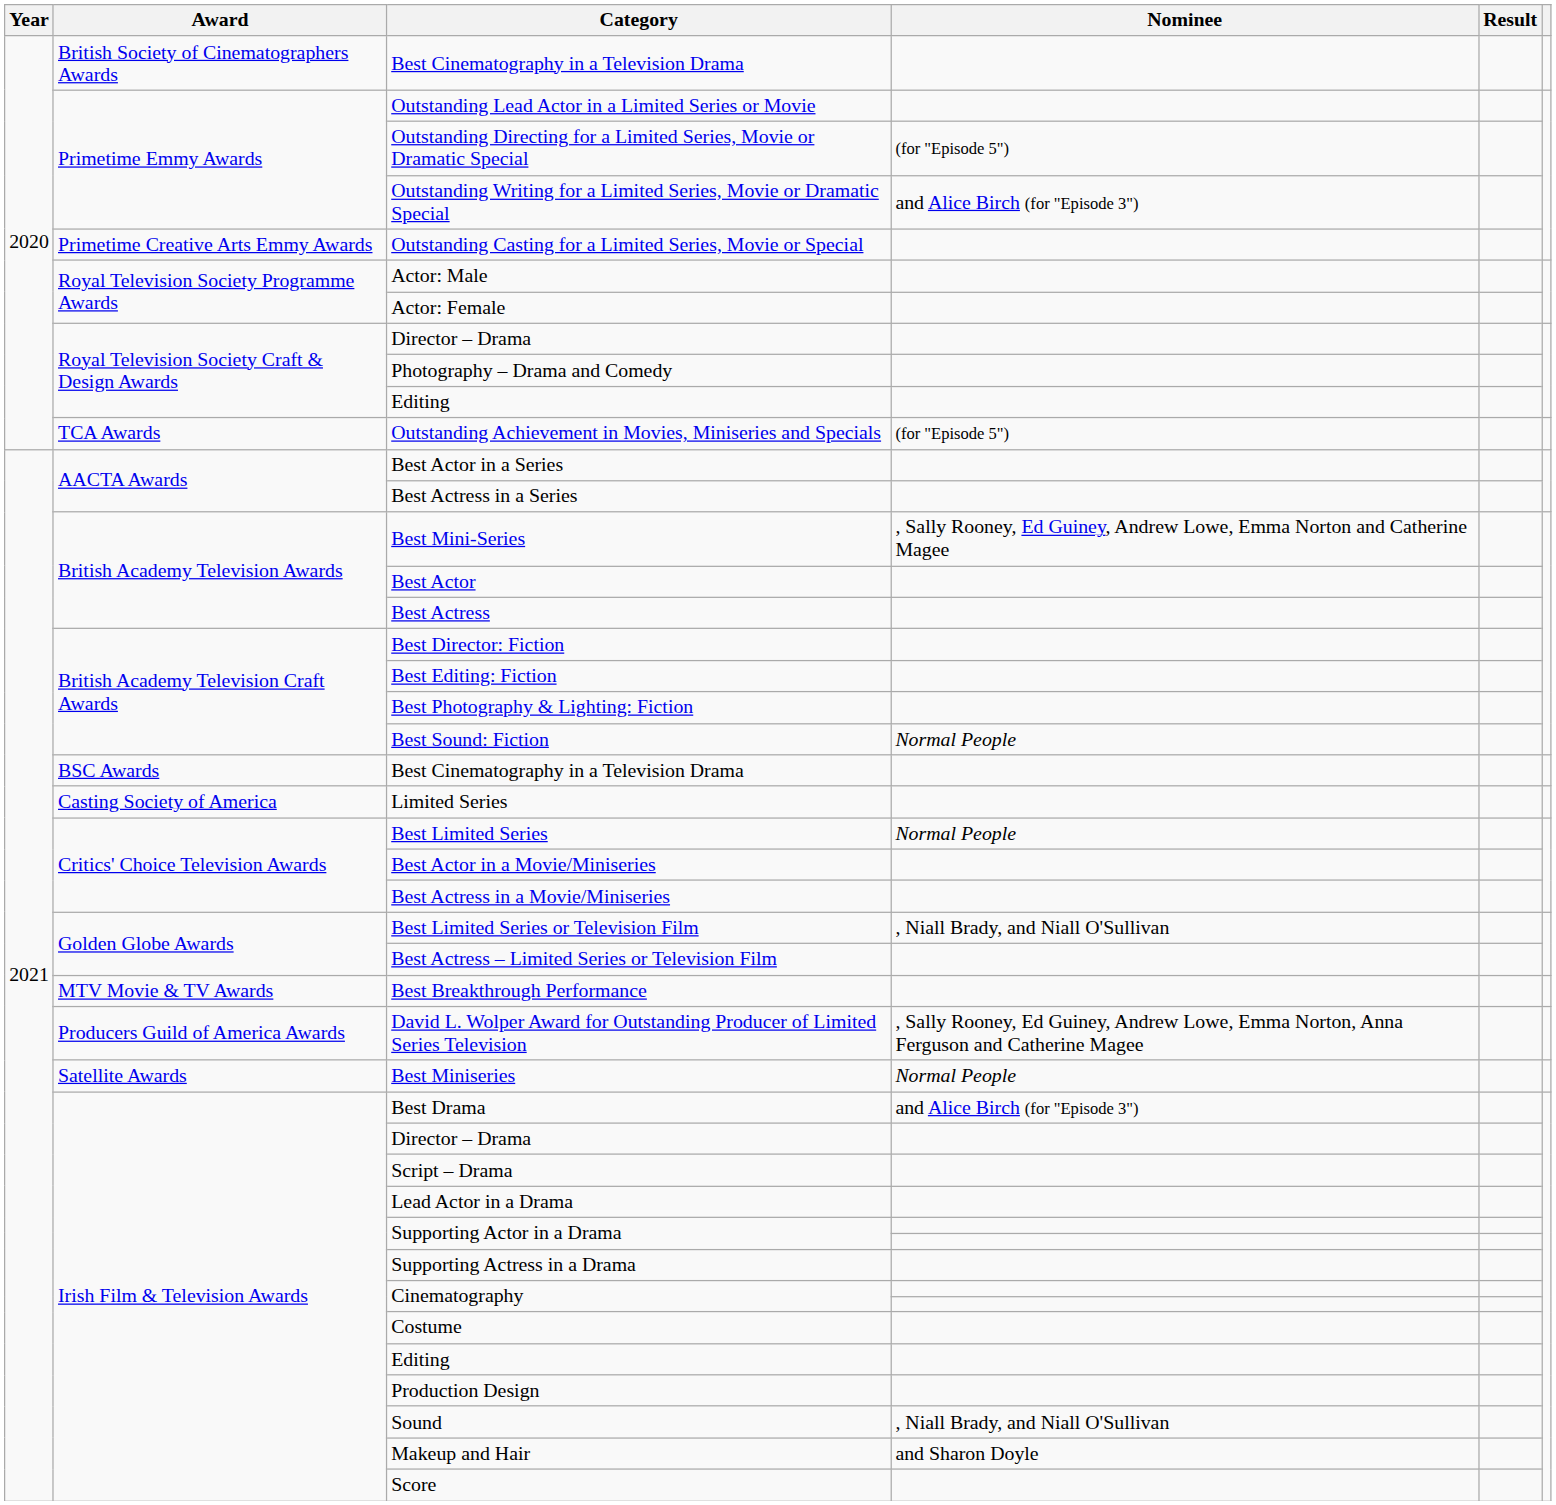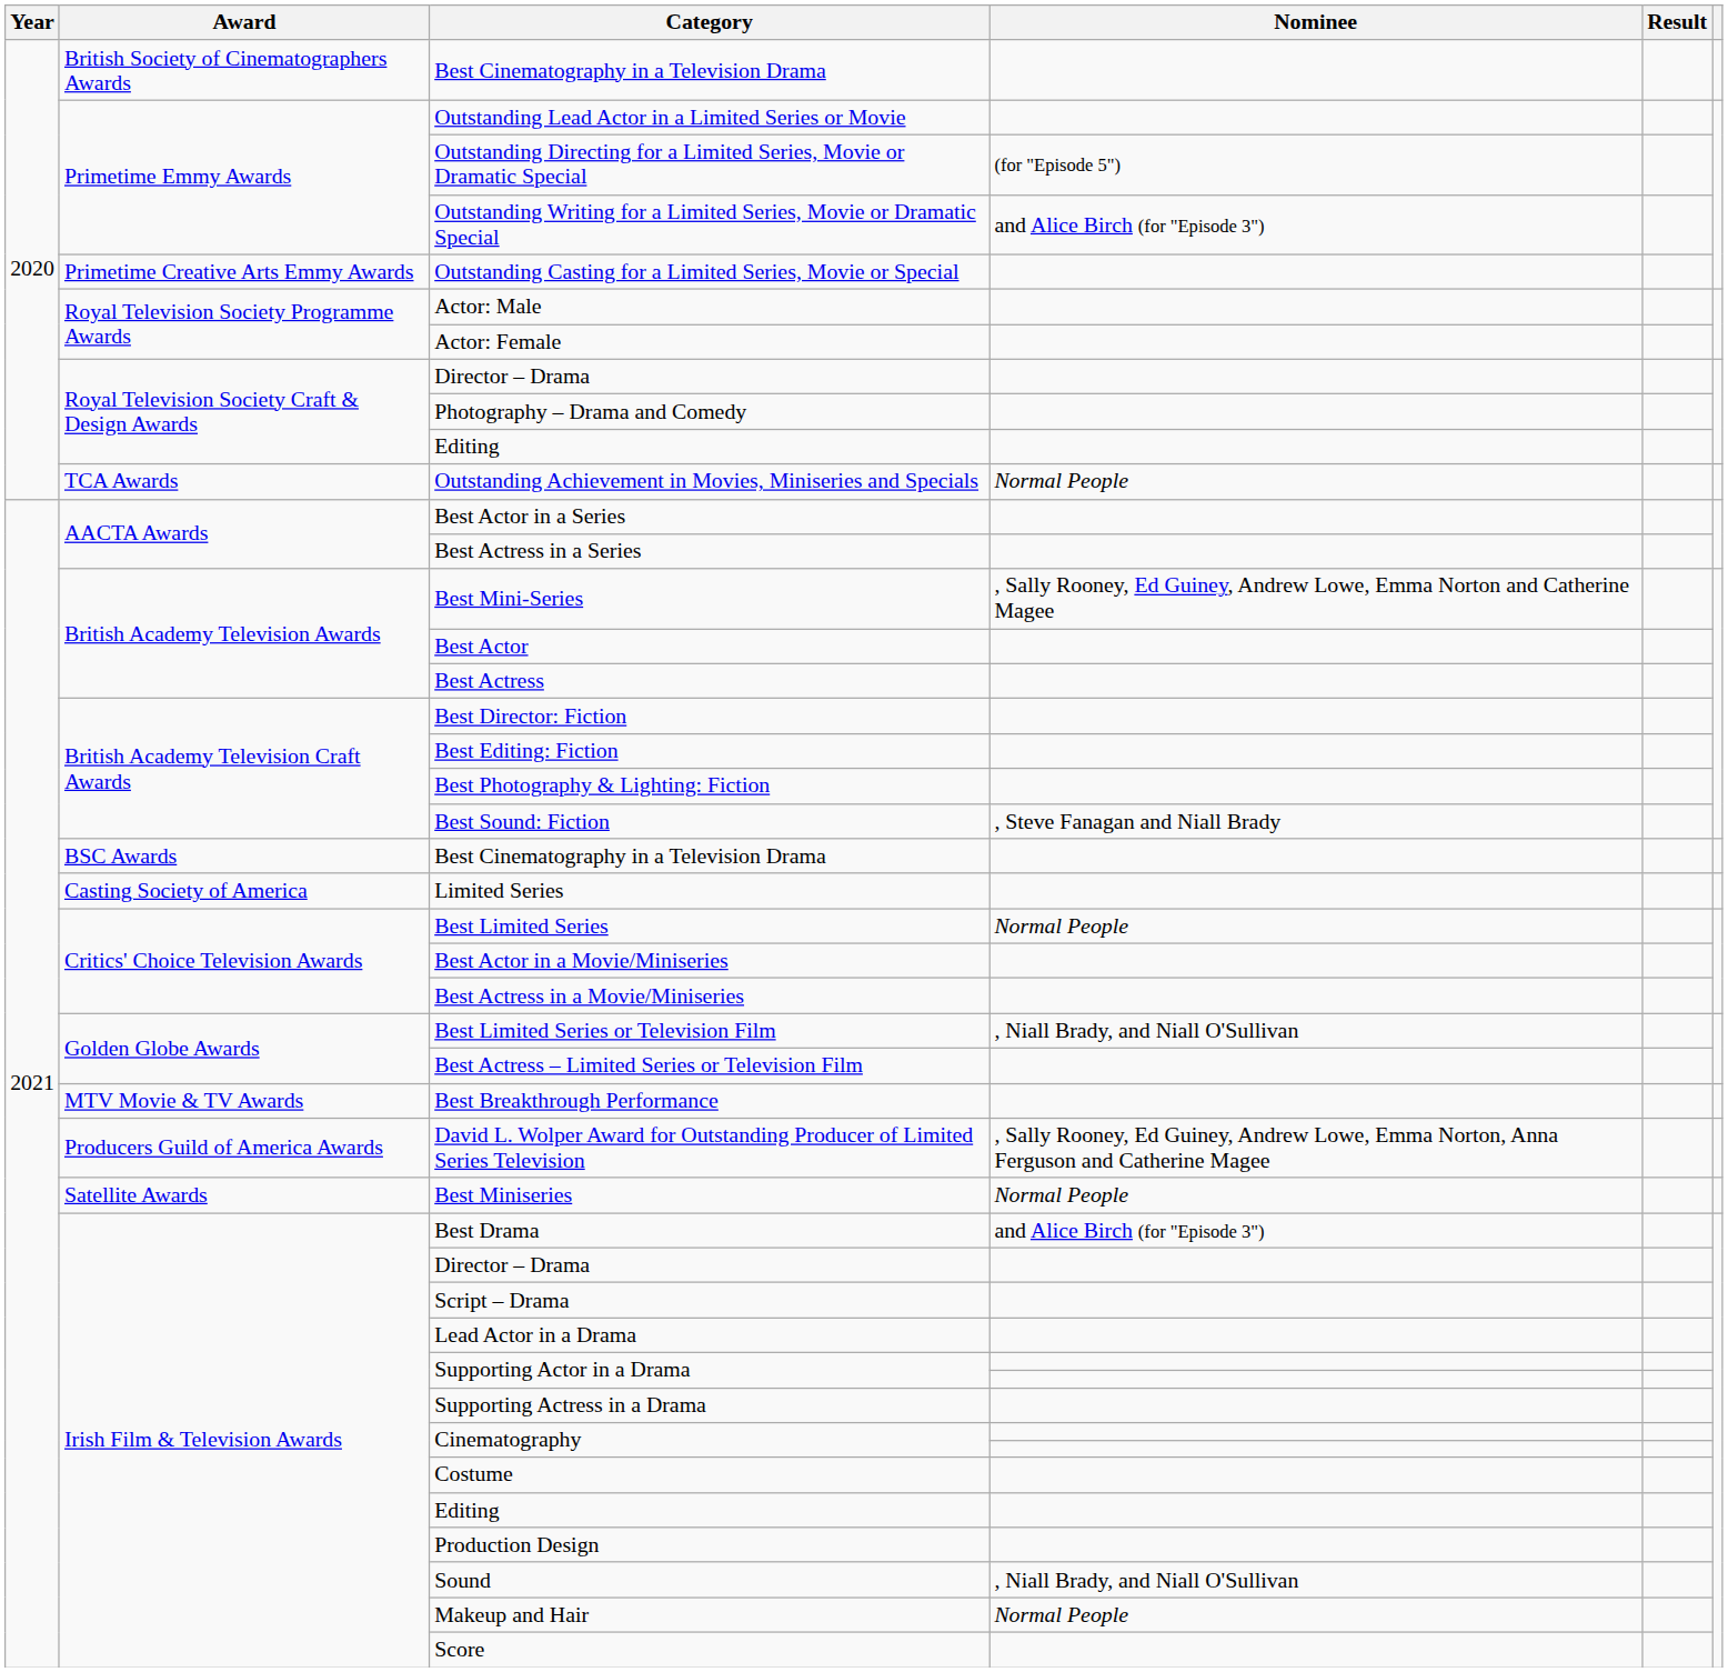 <table class="wikitable sortable">
 <tr>
 <th>Year</th>
 <th>Award</th>
 <th>Category</th>
 <th>Nominee</th>
 <th>Result</th>
 <th></th>
 </tr>
 <tr>
 <td rowspan="11" style="text-align:center;">2020</td>
 <td><a href='#'>British Society of Cinematographers Awards</a></td>
 <td><a href='#'>Best Cinematography in a Television Drama</a></td>
 <td> </td>
 <td></td>
 <td style="text-align:center;"></td>
 </tr>
 <tr>
 <td rowspan="3"><a href='#'>Primetime Emmy Awards</a></td>
 <td><a href='#'>Outstanding Lead Actor in a Limited Series or Movie</a></td>
 <td></td>
 <td></td>
 <td style="text-align:center;" rowspan="4"></td>
 </tr>
 <tr>
 <td><a href='#'>Outstanding Directing for a Limited Series, Movie or Dramatic Special</a></td>
 <td> <small>(for "Episode 5")</small></td>
 <td></td>
 </tr>
 <tr>
 <td><a href='#'>Outstanding Writing for a Limited Series, Movie or Dramatic Special</a></td>
 <td> and <a href='#'>Alice Birch</a> <small>(for "Episode 3")</small></td>
 <td></td>
 </tr>
 <tr>
 <td><a href='#'>Primetime Creative Arts Emmy Awards</a></td>
 <td><a href='#'>Outstanding Casting for a Limited Series, Movie or Special</a></td>
 <td></td>
 <td></td>
 </tr>
 <tr>
 <td rowspan="2"><a href='#'>Royal Television Society Programme Awards</a></td>
 <td>Actor: Male</td>
 <td></td>
 <td></td>
 <td style="text-align:center;" rowspan="2"></td>
 </tr>
 <tr>
 <td>Actor: Female</td>
 <td></td>
 <td></td>
 </tr>
 <tr>
 <td rowspan="3"><a href='#'>Royal Television Society Craft & Design Awards</a></td>
 <td>Director – Drama</td>
 <td></td>
 <td></td>
 <td style="text-align:center;" rowspan="3"></td>
 </tr>
 <tr>
 <td>Photography – Drama and Comedy</td>
 <td></td>
 <td></td>
 </tr>
 <tr>
 <td>Editing</td>
 <td></td>
 <td></td>
 </tr>
 <tr>
 <td><a href='#'>TCA Awards</a></td>
 <td><a href='#'>Outstanding Achievement in Movies, Miniseries and Specials</a></td>
-<td> <small>(for "Episode 5")</small></td>
+<td><em>Normal People</em></td>
 <td></td>
 <td style="text-align:center;"></td>
 </tr>
 <tr>
 <td rowspan="34" style="text-align:center;">2021</td>
 <td rowspan="2"><a href='#'>AACTA Awards</a></td>
 <td>Best Actor in a Series</td>
 <td></td>
 <td></td>
 <td style="text-align:center;" rowspan="2"></td>
 </tr>
 <tr>
 <td>Best Actress in a Series</td>
 <td></td>
 <td></td>
 </tr>
 <tr>
 <td rowspan="3"><a href='#'>British Academy Television Awards</a></td>
 <td><a href='#'>Best Mini-Series</a></td>
 <td>, Sally Rooney, <a href='#'>Ed Guiney</a>, Andrew Lowe, Emma Norton and Catherine Magee</td>
 <td></td>
 <td style="text-align:center;" rowspan="7"></td>
 </tr>
 <tr>
 <td><a href='#'>Best Actor</a></td>
 <td></td>
 <td></td>
 </tr>
 <tr>
 <td><a href='#'>Best Actress</a></td>
 <td></td>
 <td></td>
 </tr>
 <tr>
 <td rowspan="4"><a href='#'>British Academy Television Craft Awards</a></td>
 <td><a href='#'>Best Director: Fiction</a></td>
 <td></td>
 <td></td>
 </tr>
 <tr>
 <td><a href='#'>Best Editing: Fiction</a></td>
 <td></td>
 <td></td>
 </tr>
 <tr>
 <td><a href='#'>Best Photography & Lighting: Fiction</a></td>
 <td></td>
 <td></td>
 </tr>
 <tr>
 <td><a href='#'>Best Sound: Fiction</a></td>
-<td><em>Normal People</em></td>
+<td>, Steve Fanagan and Niall Brady</td>
 <td></td>
 </tr>
 <tr>
 <td><a href='#'>BSC Awards</a></td>
 <td>Best Cinematography in a Television Drama</td>
 <td></td>
 <td></td>
 <td style="text-align:center;"></td>
 </tr>
 <tr>
 <td><a href='#'>Casting Society of America</a></td>
 <td>Limited Series</td>
 <td></td>
 <td></td>
 <td style="text-align:center;"></td>
 </tr>
 <tr>
 <td rowspan="3"><a href='#'>Critics' Choice Television Awards</a></td>
 <td><a href='#'>Best Limited Series</a></td>
 <td><em>Normal People</em></td>
 <td></td>
 <td style="text-align:center;" rowspan="3"></td>
 </tr>
 <tr>
 <td><a href='#'>Best Actor in a Movie/Miniseries</a></td>
 <td></td>
 <td></td>
 </tr>
 <tr>
 <td><a href='#'>Best Actress in a Movie/Miniseries</a></td>
 <td></td>
 <td></td>
 </tr>
 <tr>
 <td rowspan="2"><a href='#'>Golden Globe Awards</a></td>
 <td><a href='#'>Best Limited Series or Television Film</a></td>
 <td>, Niall Brady, and Niall O'Sullivan</td>
 <td></td>
 <td style="text-align:center;" rowspan="2"></td>
 </tr>
 <tr>
 <td><a href='#'>Best Actress – Limited Series or Television Film</a></td>
 <td></td>
 <td></td>
 </tr>
 <tr>
 <td><a href='#'>MTV Movie & TV Awards</a></td>
 <td><a href='#'>Best Breakthrough Performance</a></td>
 <td></td>
 <td></td>
 <td style="text-align:center;"></td>
 </tr>
 <tr>
 <td><a href='#'>Producers Guild of America Awards</a></td>
 <td><a href='#'>David L. Wolper Award for Outstanding Producer of Limited Series Television</a></td>
 <td>, Sally Rooney, Ed Guiney, Andrew Lowe, Emma Norton, Anna Ferguson and Catherine Magee</td>
 <td></td>
 <td style="text-align:center;"></td>
 </tr>
 <tr>
 <td><a href='#'>Satellite Awards</a></td>
 <td><a href='#'>Best Miniseries</a></td>
 <td><em>Normal People</em></td>
 <td></td>
 <td style="text-align:center;"></td>
 </tr>
 <tr>
 <td rowspan="15"><a href='#'>Irish Film & Television Awards</a></td>
 <td>Best Drama</td>
 <td> and <a href='#'>Alice Birch</a> <small>(for "Episode 3")</small></td>
 <td></td>
 <td style="text-align:center;" rowspan="15"></td>
 </tr>
 <tr>
 <td>Director – Drama</td>
 <td></td>
 <td></td>
 </tr>
 <tr>
 <td>Script – Drama</td>
 <td></td>
 <td></td>
 </tr>
 <tr>
 <td>Lead Actor in a Drama</td>
 <td></td>
 <td></td>
 </tr>
 <tr>
 <td rowspan="2">Supporting Actor in a Drama</td>
 <td></td>
 <td></td>
 </tr>
 <tr>
 <td></td>
 <td></td>
 </tr>
 <tr>
 <td>Supporting Actress in a Drama</td>
 <td></td>
 <td></td>
 </tr>
 <tr>
 <td rowspan="2">Cinematography</td>
 <td></td>
 <td></td>
 </tr>
 <tr>
 <td></td>
 <td></td>
 </tr>
 <tr>
 <td>Costume</td>
 <td></td>
 <td></td>
 </tr>
 <tr>
 <td>Editing</td>
 <td></td>
 <td></td>
 </tr>
 <tr>
 <td>Production Design</td>
 <td></td>
 <td></td>
 </tr>
 <tr>
 <td>Sound</td>
 <td>, Niall Brady, and Niall O'Sullivan</td>
 <td></td>
 </tr>
 <tr>
 <td>Makeup and Hair</td>
-<td> and Sharon Doyle</td>
+<td><em>Normal People</em></td>
 <td></td>
 </tr>
 <tr>
 <td>Score</td>
 <td></td>
 <td></td>
 </tr>
 </table>
